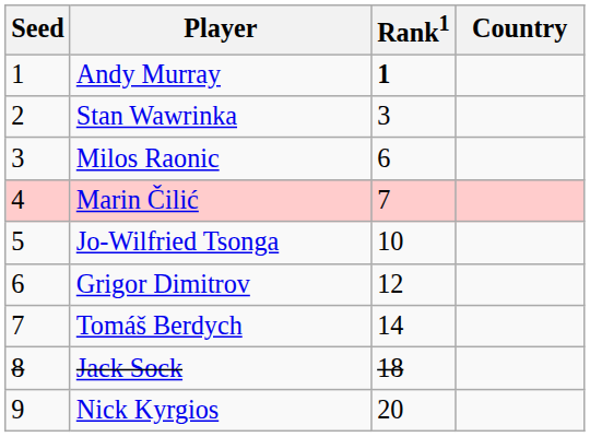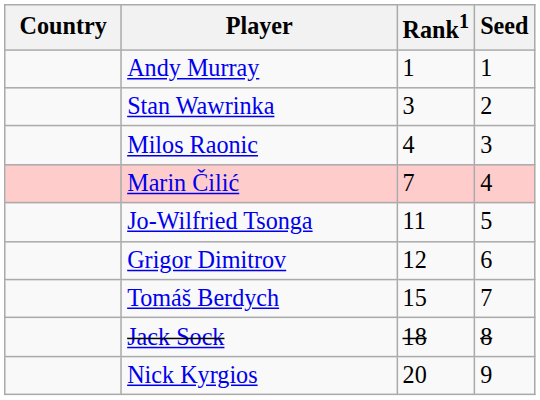 <table class="wikitable" border="1">
 <tr>
-<th>Seed</th>
+<th width="70">Country</th>
 <th width="175">Player</th>
 <th>Rank<sup>1</sup></th>
-<th width="70">Country</th>
+<th>Seed</th>
 </tr>
 <tr>
+<td></td>
+<td><a href='#'>Andy Murray</a></td>
 <td>1</td>
-<td><a href='#'>Andy Murray</a></td>
-<td><strong>1</strong></td>
-<td></td>
+<td>1</td>
 </tr>
 <tr>
-<td>2</td>
+<td></td>
 <td><a href='#'>Stan Wawrinka</a></td>
 <td>3</td>
-<td></td>
+<td>2</td>
 </tr>
 <tr>
+<td></td>
+<td><a href='#'>Milos Raonic</a></td>
+<td>4</td>
 <td>3</td>
-<td><a href='#'>Milos Raonic</a></td>
-<td>6</td>
-<td></td>
 </tr>
 <tr style="background:#fcc;">
-<td>4</td>
+<td></td>
 <td><a href='#'>Marin Čilić</a></td>
 <td>7</td>
-<td></td>
+<td>4</td>
 </tr>
 <tr>
+<td></td>
+<td><a href='#'>Jo-Wilfried Tsonga</a></td>
+<td>11</td>
 <td>5</td>
-<td><a href='#'>Jo-Wilfried Tsonga</a></td>
-<td>10</td>
-<td></td>
 </tr>
 <tr>
-<td>6</td>
+<td></td>
 <td><a href='#'>Grigor Dimitrov</a></td>
 <td>12</td>
-<td></td>
+<td>6</td>
 </tr>
 <tr>
+<td></td>
+<td><a href='#'>Tomáš Berdych</a></td>
+<td>15</td>
 <td>7</td>
-<td><a href='#'>Tomáš Berdych</a></td>
-<td>14</td>
-<td></td>
 </tr>
 <tr>
-<td><s>8</s></td>
+<td></td>
 <td><s><a href='#'>Jack Sock</a></s></td>
 <td><s>18</s></td>
-<td></td>
+<td><s>8</s></td>
 </tr>
 <tr>
-<td>9</td>
+<td></td>
 <td><a href='#'>Nick Kyrgios</a></td>
 <td>20</td>
-<td></td>
+<td>9</td>
 </tr>
 </table>
